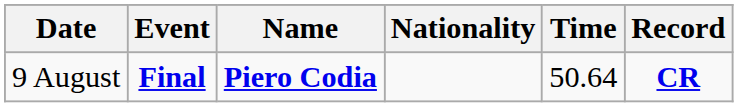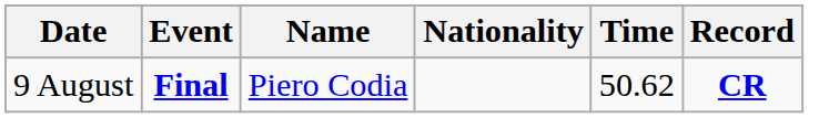 <table class="wikitable" style=text-align:center>
 <tr>
 <th>Date</th>
 <th>Event</th>
 <th>Name</th>
 <th>Nationality</th>
 <th>Time</th>
 <th>Record</th>
 </tr>
 <tr>
 <td>9 August</td>
 <td><strong><a href='#'>Final</a></strong></td>
-<td align=left><strong><a href='#'>Piero Codia</a></strong></td>
+<td align=left><a href='#'>Piero Codia</a></td>
 <td align=left></td>
-<td>50.64</td>
+<td>50.62</td>
 <td><strong><a href='#'>CR</a></strong></td>
 </tr>
 </table>
